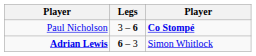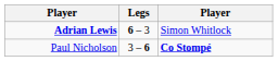 <table class=wikitable style="text-align:center">
 <tr>
 <th width=163>Player</th>
 <th width=50>Legs</th>
 <th width=163>Player</th>
 </tr>
 <tr align=left>
+<td align=right><strong><a href='#'>Adrian Lewis</a></strong> </td>
+<td align=center><strong>6</strong> – 3</td>
+<td> <a href='#'>Simon Whitlock</a></td>
+</tr>
+<tr align=left>
 <td align=right><a href='#'>Paul Nicholson</a> </td>
 <td align=center>3 – <strong>6</strong></td>
 <td> <strong><a href='#'>Co Stompé</a></strong></td>
 </tr>
-<tr align=left>
-<td align=right><strong><a href='#'>Adrian Lewis</a></strong> </td>
-<td align=center><strong>6</strong> – 3</td>
-<td> <a href='#'>Simon Whitlock</a></td>
-</tr>
 </table>
